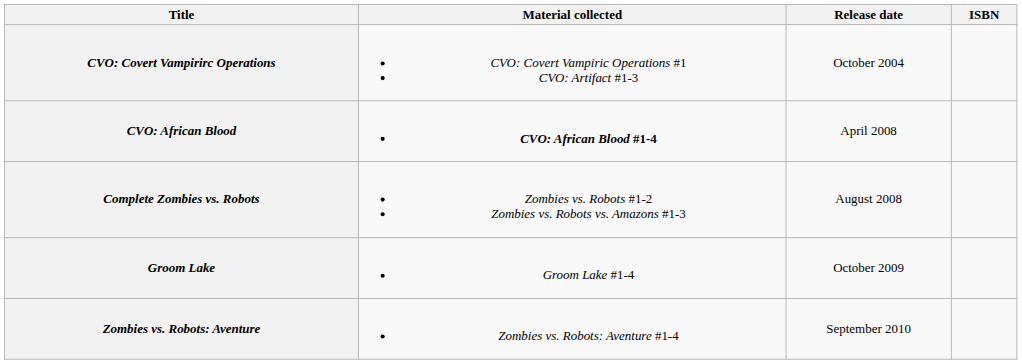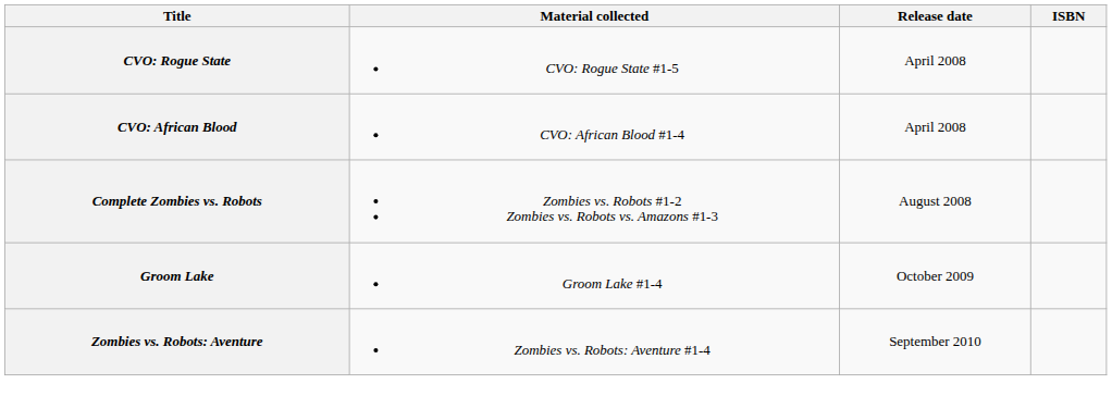 <table class="wikitable" style="text-align:center;" width=99%>
 <tr>
 <th>Title</th>
 <th>Material collected</th>
 <th>Release date</th>
 <th>ISBN</th>
 </tr>
 <tr>
-<th><em>CVO: Covert Vampirirc Operations</em></th>
-<td><br><ul><li><em>CVO: Covert Vampiric Operations</em> #1</li><li><em>CVO: Artifact</em> #1-3</li></ul></td>
-<td>October 2004</td>
+<th><em>CVO: Rogue State</em></th>
+<td><br><ul><li><em>CVO: Rogue State</em> #1-5</li></ul></td>
+<td>April 2008</td>
 <td></td>
 </tr>
 <tr>
 <th><em>CVO: African Blood</em></th>
-<td><strong><br><ul><li><em>CVO: African Blood</em> #1-4</li></ul></strong></td>
+<td><br><ul><li><em>CVO: African Blood</em> #1-4</li></ul></td>
 <td>April 2008</td>
 <td></td>
 </tr>
 <tr>
 <th><em>Complete Zombies vs. Robots</em></th>
 <td><br><ul><li><em>Zombies vs. Robots</em> #1-2</li><li><em>Zombies vs. Robots vs. Amazons</em> #1-3</li></ul></td>
 <td>August 2008</td>
 <td></td>
 </tr>
 <tr>
 <th><em>Groom Lake</em></th>
 <td><br><ul><li><em>Groom Lake</em> #1-4</li></ul></td>
 <td>October 2009</td>
 <td></td>
 </tr>
 <tr>
 <th><em>Zombies vs. Robots: Aventure</em></th>
 <td><br><ul><li><em>Zombies vs. Robots: Aventure</em> #1-4</li></ul></td>
 <td>September 2010</td>
 <td></td>
 </tr>
 </table>
